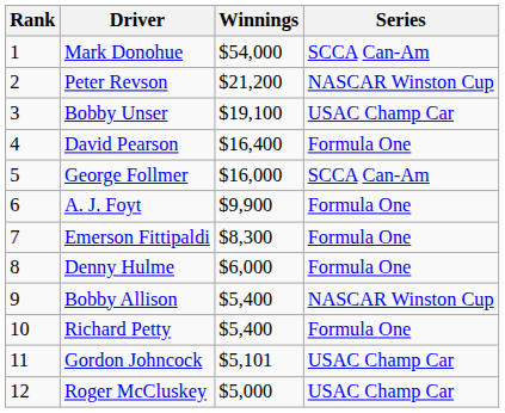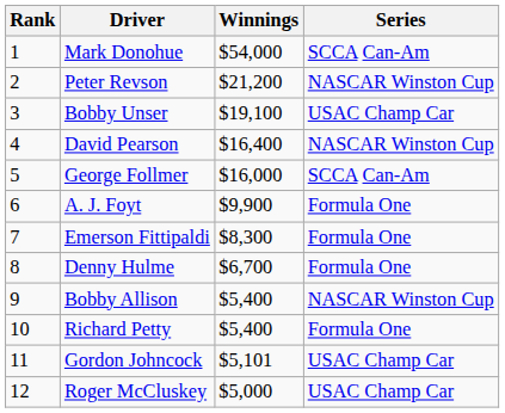 <table class="wikitable">
 <tr>
 <th><strong>Rank</strong></th>
 <th><strong>Driver</strong></th>
 <th><strong>Winnings</strong></th>
 <th><strong>Series</strong></th>
 </tr>
 <tr>
 <td>1</td>
 <td> <a href='#'>Mark Donohue</a></td>
 <td>$54,000</td>
 <td><a href='#'>SCCA</a> <a href='#'>Can-Am</a></td>
 </tr>
 <tr>
 <td>2</td>
 <td> <a href='#'>Peter Revson</a></td>
 <td>$21,200</td>
 <td><a href='#'>NASCAR Winston Cup</a></td>
 </tr>
 <tr>
 <td>3</td>
 <td> <a href='#'>Bobby Unser</a></td>
 <td>$19,100</td>
 <td><a href='#'>USAC Champ Car</a></td>
 </tr>
 <tr>
 <td>4</td>
 <td> <a href='#'>David Pearson</a></td>
 <td>$16,400</td>
-<td><a href='#'>Formula One</a></td>
+<td><a href='#'>NASCAR Winston Cup</a></td>
 </tr>
 <tr>
 <td>5</td>
 <td> <a href='#'>George Follmer</a></td>
 <td>$16,000</td>
 <td><a href='#'>SCCA</a> <a href='#'>Can-Am</a></td>
 </tr>
 <tr>
 <td>6</td>
 <td> <a href='#'>A. J. Foyt</a></td>
 <td>$9,900</td>
 <td><a href='#'>Formula One</a></td>
 </tr>
 <tr>
 <td>7</td>
 <td> <a href='#'>Emerson Fittipaldi</a></td>
 <td>$8,300</td>
 <td><a href='#'>Formula One</a></td>
 </tr>
 <tr>
 <td>8</td>
 <td> <a href='#'>Denny Hulme</a></td>
-<td>$6,000</td>
+<td>$6,700</td>
 <td><a href='#'>Formula One</a></td>
 </tr>
 <tr>
 <td>9</td>
 <td> <a href='#'>Bobby Allison</a></td>
 <td>$5,400</td>
 <td><a href='#'>NASCAR Winston Cup</a></td>
 </tr>
 <tr>
 <td>10</td>
 <td> <a href='#'>Richard Petty</a></td>
 <td>$5,400</td>
 <td><a href='#'>Formula One</a></td>
 </tr>
 <tr>
 <td>11</td>
 <td> <a href='#'>Gordon Johncock</a></td>
 <td>$5,101</td>
 <td><a href='#'>USAC Champ Car</a></td>
 </tr>
 <tr>
 <td>12</td>
 <td> <a href='#'>Roger McCluskey</a></td>
 <td>$5,000</td>
 <td><a href='#'>USAC Champ Car</a></td>
 </tr>
 </table>
